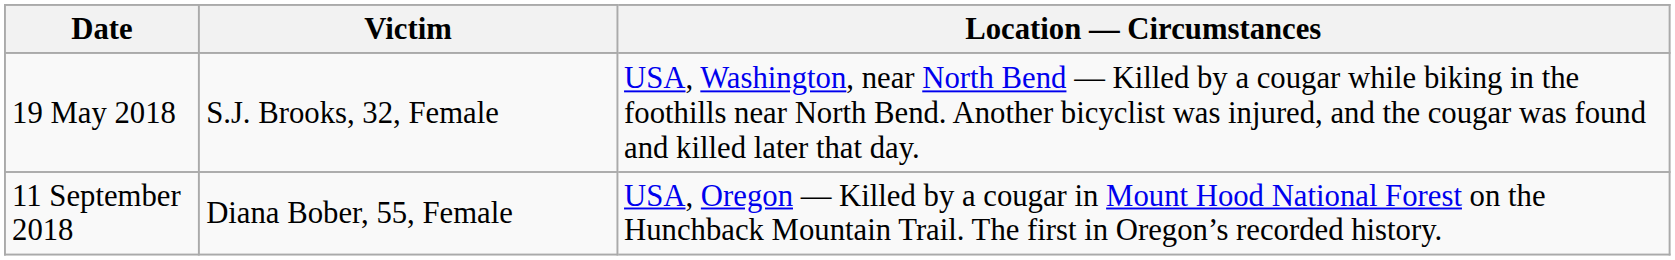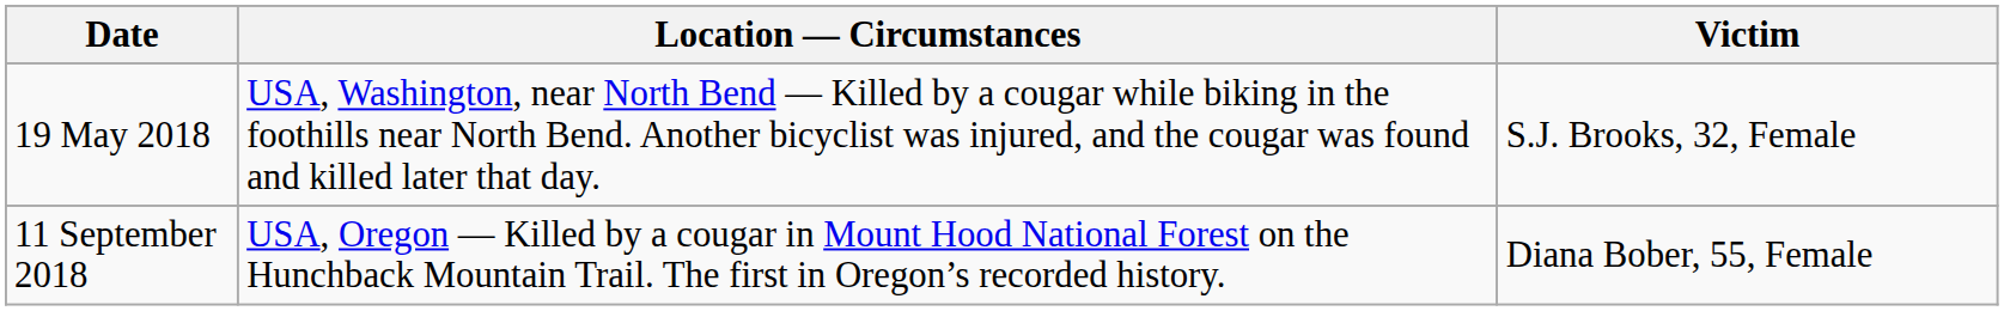 <table class="wikitable sortable">
 <tr>
 <th width="100">Date</th>
+<th width="650">Location — Circumstances</th>
 <th width="250">Victim</th>
-<th width="650">Location — Circumstances</th>
 </tr>
 <tr>
 <td>19 May 2018</td>
+<td><a href='#'>USA</a>, <a href='#'>Washington</a>, near <a href='#'>North Bend</a> — Killed by a cougar while biking in the foothills near North Bend. Another bicyclist was injured, and the cougar was found and killed later that day.</td>
 <td>S.J. Brooks, 32, Female</td>
-<td><a href='#'>USA</a>, <a href='#'>Washington</a>, near <a href='#'>North Bend</a> — Killed by a cougar while biking in the foothills near North Bend. Another bicyclist was injured, and the cougar was found and killed later that day.</td>
 </tr>
 <tr>
 <td>11 September 2018</td>
+<td><a href='#'>USA</a>, <a href='#'>Oregon</a> — Killed by a cougar in <a href='#'>Mount Hood National Forest</a> on the Hunchback Mountain Trail. The first in Oregon’s recorded history.</td>
 <td>Diana Bober, 55, Female</td>
-<td><a href='#'>USA</a>, <a href='#'>Oregon</a> — Killed by a cougar in <a href='#'>Mount Hood National Forest</a> on the Hunchback Mountain Trail. The first in Oregon’s recorded history.</td>
 </tr>
 </table>
